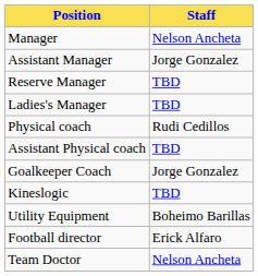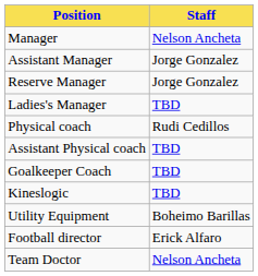 <table class="wikitable">
 <tr>
 <th style="color:Blue; background:#F8E052;">Position</th>
 <th style="color:Blue; background:#F8E052;">Staff</th>
 </tr>
 <tr>
 <td>Manager</td>
 <td> <a href='#'>Nelson Ancheta</a></td>
 </tr>
 <tr>
 <td>Assistant Manager</td>
 <td> Jorge Gonzalez</td>
 </tr>
 <tr>
 <td>Reserve Manager</td>
-<td> <a href='#'>TBD</a></td>
+<td> Jorge Gonzalez</td>
 </tr>
 <tr>
 <td>Ladies's Manager</td>
 <td> <a href='#'>TBD</a></td>
 </tr>
 <tr>
 <td>Physical coach</td>
 <td> Rudi Cedillos</td>
 </tr>
 <tr>
 <td>Assistant Physical coach</td>
 <td> <a href='#'>TBD</a></td>
 </tr>
 <tr>
 <td>Goalkeeper Coach</td>
-<td> Jorge Gonzalez</td>
+<td> <a href='#'>TBD</a></td>
 </tr>
 <tr>
 <td>Kineslogic</td>
 <td> <a href='#'>TBD</a></td>
 </tr>
 <tr>
 <td>Utility Equipment</td>
 <td> Boheimo Barillas</td>
 </tr>
 <tr>
 <td>Football director</td>
 <td> Erick Alfaro</td>
 </tr>
 <tr>
 <td>Team Doctor</td>
 <td> <a href='#'>Nelson Ancheta</a></td>
 </tr>
 </table>
